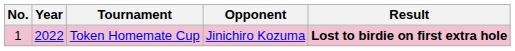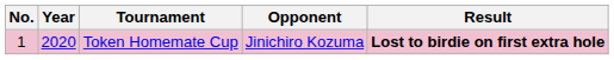 <table class="wikitable" style="font-size:95%;">
 <tr>
 <th>No.</th>
 <th>Year</th>
 <th>Tournament</th>
 <th>Opponent</th>
 <th>Result</th>
 </tr>
 <tr style="background:#F2C1D1;">
 <td align=center>1</td>
-<td><a href='#'>2022</a></td>
+<td><a href='#'>2020</a></td>
 <td><a href='#'>Token Homemate Cup</a></td>
 <td> <a href='#'>Jinichiro Kozuma</a></td>
 <td><strong>Lost to birdie on first extra hole</strong></td>
 </tr>
 </table>
